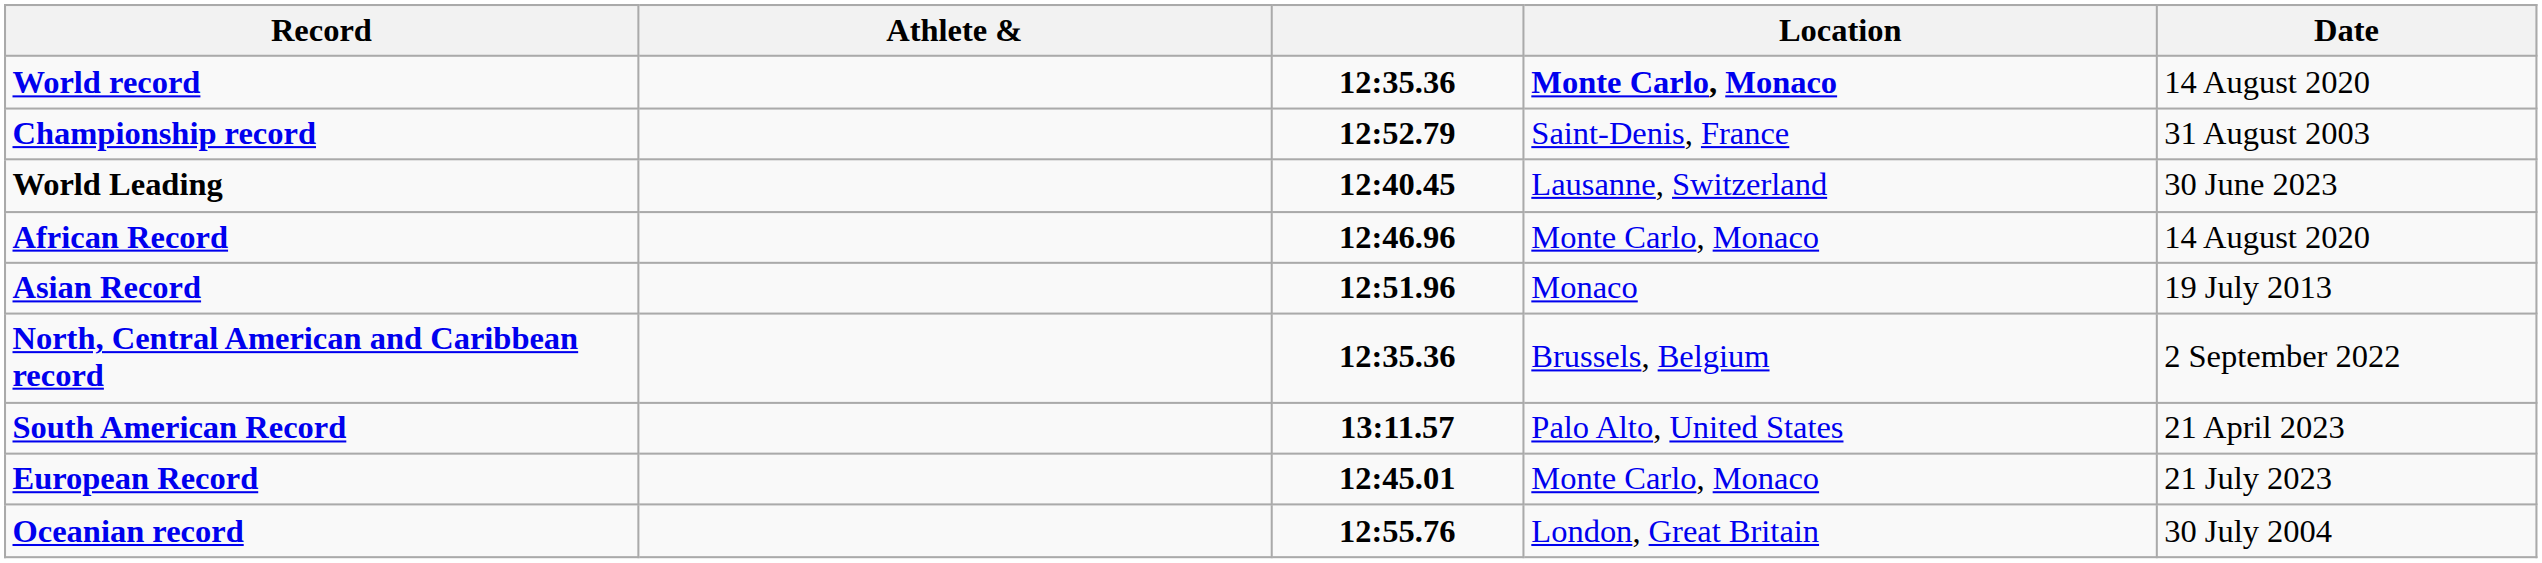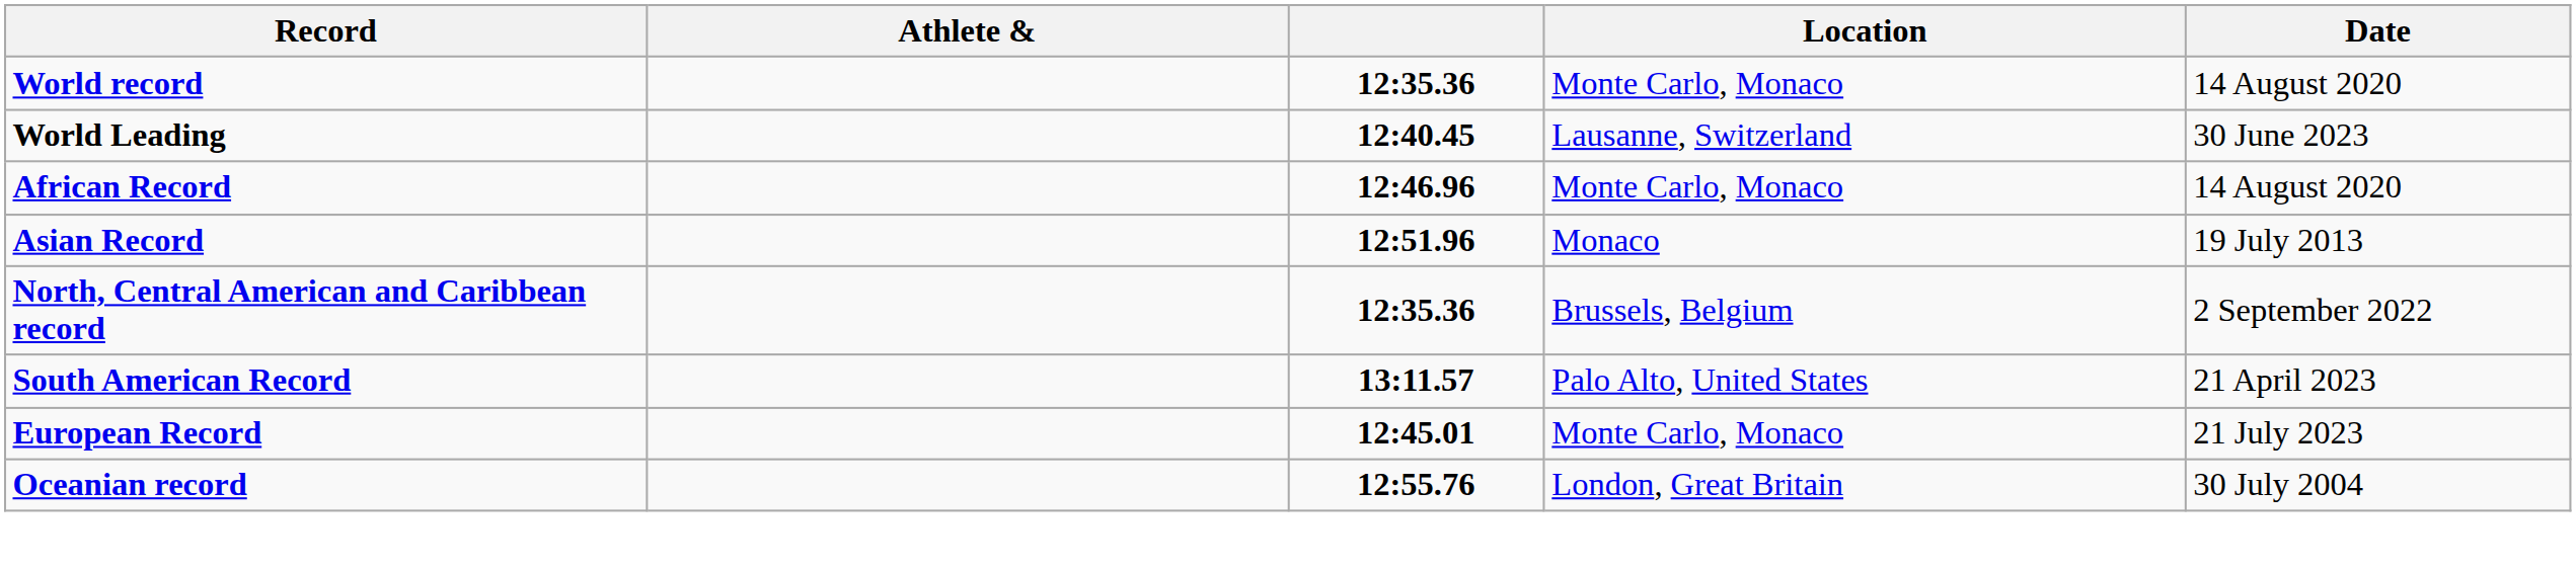 <table class="wikitable">
 <tr>
 <th width=25% align=center>Record</th>
 <th width=25% align=center>Athlete & </th>
 <th width=10% align=center></th>
 <th width=25% align=center>Location</th>
 <th width=15% align=center>Date</th>
 </tr>
 <tr>
 <td><strong><a href='#'>World record</a></strong></td>
 <td></td>
 <td align=center><strong>12:35.36</strong></td>
-<td><strong><a href='#'>Monte Carlo</a>, <a href='#'>Monaco</a></strong></td>
+<td><a href='#'>Monte Carlo</a>, <a href='#'>Monaco</a></td>
 <td>14 August 2020</td>
-</tr>
-<tr>
-<td><strong><a href='#'>Championship record</a></strong></td>
-<td></td>
-<td align=center><strong>12:52.79</strong></td>
-<td><a href='#'>Saint-Denis</a>, <a href='#'>France</a></td>
-<td>31 August 2003</td>
 </tr>
 <tr>
 <td><strong>World Leading</strong></td>
 <td></td>
 <td align=center><strong>12:40.45</strong></td>
 <td><a href='#'>Lausanne</a>, <a href='#'>Switzerland</a></td>
 <td>30 June 2023</td>
 </tr>
 <tr>
 <td><strong><a href='#'>African Record</a></strong></td>
 <td></td>
 <td align=center><strong>12:46.96</strong></td>
 <td><a href='#'>Monte Carlo</a>, <a href='#'>Monaco</a></td>
 <td>14 August 2020</td>
 </tr>
 <tr>
 <td><strong><a href='#'>Asian Record</a></strong></td>
 <td></td>
 <td align=center><strong>12:51.96</strong></td>
 <td><a href='#'>Monaco</a></td>
 <td>19 July 2013</td>
 </tr>
 <tr>
 <td><strong><a href='#'>North, Central American and Caribbean record</a></strong></td>
 <td></td>
 <td align=center><strong>12:35.36</strong></td>
 <td><a href='#'>Brussels</a>, <a href='#'>Belgium</a></td>
 <td>2 September 2022</td>
 </tr>
 <tr>
 <td><strong><a href='#'>South American Record</a></strong></td>
 <td></td>
 <td align=center><strong>13:11.57</strong></td>
 <td><a href='#'>Palo Alto</a>, <a href='#'>United States</a></td>
 <td>21 April 2023</td>
 </tr>
 <tr>
 <td><strong><a href='#'>European Record</a></strong></td>
 <td></td>
 <td align=center><strong>12:45.01</strong></td>
 <td><a href='#'>Monte Carlo</a>, <a href='#'>Monaco</a></td>
 <td>21 July 2023</td>
 </tr>
 <tr>
 <td><strong><a href='#'>Oceanian record</a></strong></td>
 <td></td>
 <td align=center><strong>12:55.76</strong></td>
 <td><a href='#'>London</a>, <a href='#'>Great Britain</a></td>
 <td>30 July 2004</td>
 </tr>
 </table>
